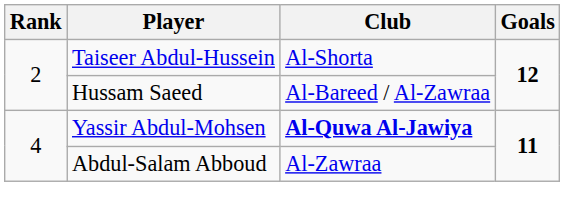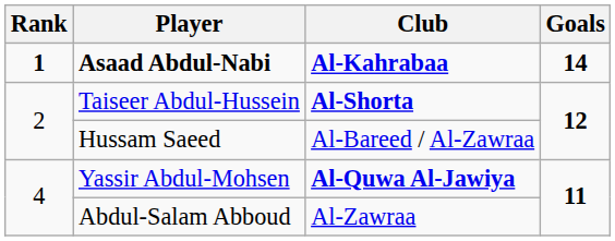 <table class="wikitable" style="text-align:center">
 <tr>
 <th>Rank</th>
 <th>Player</th>
 <th>Club</th>
 <th>Goals</th>
 </tr>
 <tr>
+<td rowspan="1"><strong>1</strong></td>
+<td align="left"> <strong>Asaad Abdul-Nabi</strong></td>
+<td align="left"><strong><a href='#'>Al-Kahrabaa</a></strong></td>
+<td rowspan=1 align="center"><strong>14</strong></td>
+</tr>
+<tr>
 <td rowspan="2">2</td>
 <td align="left"> <a href='#'>Taiseer Abdul-Hussein</a></td>
-<td align="left"><a href='#'>Al-Shorta</a></td>
+<td align="left"><strong><a href='#'>Al-Shorta</a></strong></td>
 <td rowspan=2 align="center"><strong>12</strong></td>
 </tr>
 <tr>
 <td align="left"> Hussam Saeed</td>
 <td align="left"><a href='#'>Al-Bareed</a> / <a href='#'>Al-Zawraa</a></td>
 </tr>
 <tr>
 <td rowspan="2">4</td>
 <td align="left"> <a href='#'>Yassir Abdul-Mohsen</a></td>
 <td align="left"><strong><a href='#'>Al-Quwa Al-Jawiya</a></strong></td>
 <td rowspan=2 align="center"><strong>11</strong></td>
 </tr>
 <tr>
 <td align="left"> Abdul-Salam Abboud</td>
 <td align="left"><a href='#'>Al-Zawraa</a></td>
 </tr>
 </table>
